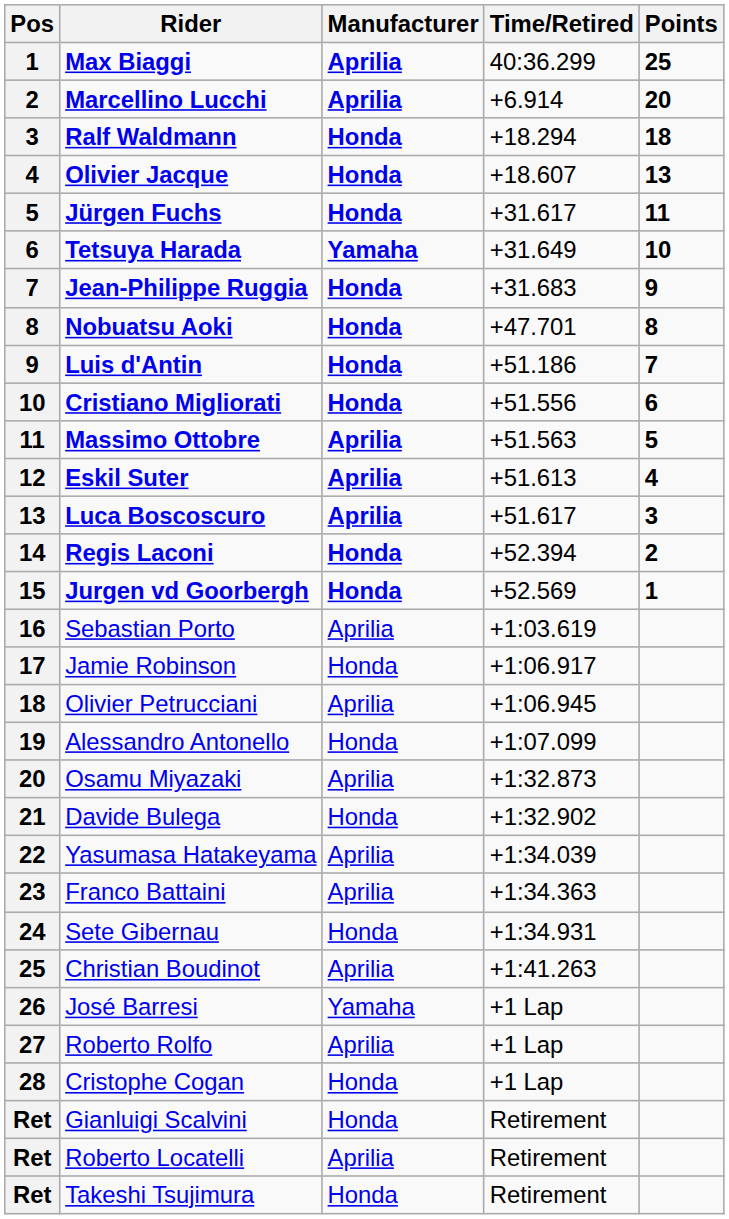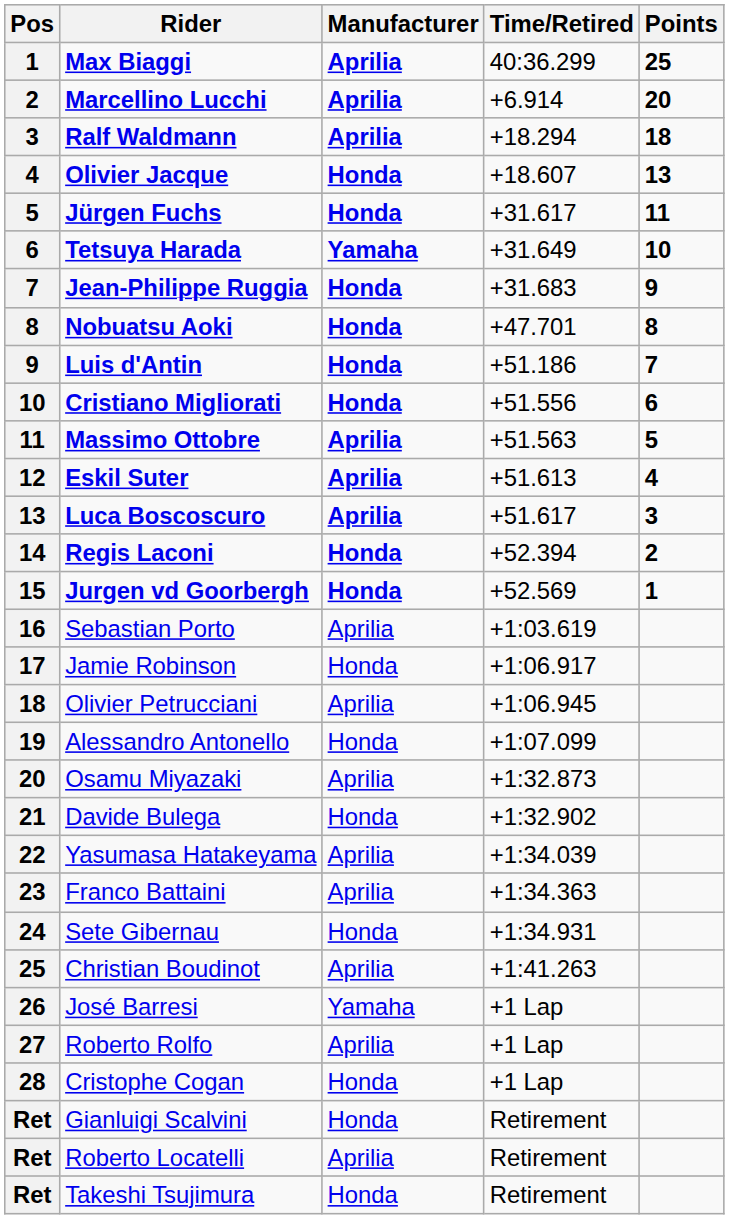 <table class="wikitable" style="font-size: 95%;">
 <tr>
 <th>Pos</th>
 <th>Rider</th>
 <th>Manufacturer</th>
 <th>Time/Retired</th>
 <th>Points</th>
 </tr>
 <tr>
 <th>1</th>
 <td> <strong><a href='#'>Max Biaggi</a></strong></td>
 <td><strong><a href='#'>Aprilia</a></strong></td>
 <td>40:36.299</td>
 <td><strong>25</strong></td>
 </tr>
 <tr>
 <th>2</th>
 <td> <strong><a href='#'>Marcellino Lucchi</a></strong></td>
 <td><strong><a href='#'>Aprilia</a></strong></td>
 <td>+6.914</td>
 <td><strong>20</strong></td>
 </tr>
 <tr>
 <th>3</th>
 <td> <strong><a href='#'>Ralf Waldmann</a></strong></td>
-<td><strong><a href='#'>Honda</a></strong></td>
+<td><strong><a href='#'>Aprilia</a></strong></td>
 <td>+18.294</td>
 <td><strong>18</strong></td>
 </tr>
 <tr>
 <th>4</th>
 <td> <strong><a href='#'>Olivier Jacque</a></strong></td>
 <td><strong><a href='#'>Honda</a></strong></td>
 <td>+18.607</td>
 <td><strong>13</strong></td>
 </tr>
 <tr>
 <th>5</th>
 <td> <strong><a href='#'>Jürgen Fuchs</a></strong></td>
 <td><strong><a href='#'>Honda</a></strong></td>
 <td>+31.617</td>
 <td><strong>11</strong></td>
 </tr>
 <tr>
 <th>6</th>
 <td> <strong><a href='#'>Tetsuya Harada</a></strong></td>
 <td><strong><a href='#'>Yamaha</a></strong></td>
 <td>+31.649</td>
 <td><strong>10</strong></td>
 </tr>
 <tr>
 <th>7</th>
 <td> <strong><a href='#'>Jean-Philippe Ruggia</a></strong></td>
 <td><strong><a href='#'>Honda</a></strong></td>
 <td>+31.683</td>
 <td><strong>9</strong></td>
 </tr>
 <tr>
 <th>8</th>
 <td> <strong><a href='#'>Nobuatsu Aoki</a></strong></td>
 <td><strong><a href='#'>Honda</a></strong></td>
 <td>+47.701</td>
 <td><strong>8</strong></td>
 </tr>
 <tr>
 <th>9</th>
 <td> <strong><a href='#'>Luis d'Antin</a></strong></td>
 <td><strong><a href='#'>Honda</a></strong></td>
 <td>+51.186</td>
 <td><strong>7</strong></td>
 </tr>
 <tr>
 <th>10</th>
 <td> <strong><a href='#'>Cristiano Migliorati</a></strong></td>
 <td><strong><a href='#'>Honda</a></strong></td>
 <td>+51.556</td>
 <td><strong>6</strong></td>
 </tr>
 <tr>
 <th>11</th>
 <td> <strong><a href='#'>Massimo Ottobre</a></strong></td>
 <td><strong><a href='#'>Aprilia</a></strong></td>
 <td>+51.563</td>
 <td><strong>5</strong></td>
 </tr>
 <tr>
 <th>12</th>
 <td> <strong><a href='#'>Eskil Suter</a></strong></td>
 <td><strong><a href='#'>Aprilia</a></strong></td>
 <td>+51.613</td>
 <td><strong>4</strong></td>
 </tr>
 <tr>
 <th>13</th>
 <td> <strong><a href='#'>Luca Boscoscuro</a></strong></td>
 <td><strong><a href='#'>Aprilia</a></strong></td>
 <td>+51.617</td>
 <td><strong>3</strong></td>
 </tr>
 <tr>
 <th>14</th>
 <td> <strong><a href='#'>Regis Laconi</a></strong></td>
 <td><strong><a href='#'>Honda</a></strong></td>
 <td>+52.394</td>
 <td><strong>2</strong></td>
 </tr>
 <tr>
 <th>15</th>
 <td> <strong><a href='#'>Jurgen vd Goorbergh</a></strong></td>
 <td><strong><a href='#'>Honda</a></strong></td>
 <td>+52.569</td>
 <td><strong>1</strong></td>
 </tr>
 <tr>
 <th>16</th>
 <td> <a href='#'>Sebastian Porto</a></td>
 <td><a href='#'>Aprilia</a></td>
 <td>+1:03.619</td>
 <td></td>
 </tr>
 <tr>
 <th>17</th>
 <td> <a href='#'>Jamie Robinson</a></td>
 <td><a href='#'>Honda</a></td>
 <td>+1:06.917</td>
 <td></td>
 </tr>
 <tr>
 <th>18</th>
 <td> <a href='#'>Olivier Petrucciani</a></td>
 <td><a href='#'>Aprilia</a></td>
 <td>+1:06.945</td>
 <td></td>
 </tr>
 <tr>
 <th>19</th>
 <td> <a href='#'>Alessandro Antonello</a></td>
 <td><a href='#'>Honda</a></td>
 <td>+1:07.099</td>
 <td></td>
 </tr>
 <tr>
 <th>20</th>
 <td> <a href='#'>Osamu Miyazaki</a></td>
 <td><a href='#'>Aprilia</a></td>
 <td>+1:32.873</td>
 <td></td>
 </tr>
 <tr>
 <th>21</th>
 <td> <a href='#'>Davide Bulega</a></td>
 <td><a href='#'>Honda</a></td>
 <td>+1:32.902</td>
 <td></td>
 </tr>
 <tr>
 <th>22</th>
 <td> <a href='#'>Yasumasa Hatakeyama</a></td>
 <td><a href='#'>Aprilia</a></td>
 <td>+1:34.039</td>
 <td></td>
 </tr>
 <tr>
 <th>23</th>
 <td> <a href='#'>Franco Battaini</a></td>
 <td><a href='#'>Aprilia</a></td>
 <td>+1:34.363</td>
 <td></td>
 </tr>
 <tr>
 <th>24</th>
 <td> <a href='#'>Sete Gibernau</a></td>
 <td><a href='#'>Honda</a></td>
 <td>+1:34.931</td>
 <td></td>
 </tr>
 <tr>
 <th>25</th>
 <td> <a href='#'>Christian Boudinot</a></td>
 <td><a href='#'>Aprilia</a></td>
 <td>+1:41.263</td>
 <td></td>
 </tr>
 <tr>
 <th>26</th>
 <td> <a href='#'>José Barresi</a></td>
 <td><a href='#'>Yamaha</a></td>
 <td>+1 Lap</td>
 <td></td>
 </tr>
 <tr>
 <th>27</th>
 <td> <a href='#'>Roberto Rolfo</a></td>
 <td><a href='#'>Aprilia</a></td>
 <td>+1 Lap</td>
 <td></td>
 </tr>
 <tr>
 <th>28</th>
 <td> <a href='#'>Cristophe Cogan</a></td>
 <td><a href='#'>Honda</a></td>
 <td>+1 Lap</td>
 <td></td>
 </tr>
 <tr>
 <th>Ret</th>
 <td> <a href='#'>Gianluigi Scalvini</a></td>
 <td><a href='#'>Honda</a></td>
 <td>Retirement</td>
 <td></td>
 </tr>
 <tr>
 <th>Ret</th>
 <td> <a href='#'>Roberto Locatelli</a></td>
 <td><a href='#'>Aprilia</a></td>
 <td>Retirement</td>
 <td></td>
 </tr>
 <tr>
 <th>Ret</th>
 <td> <a href='#'>Takeshi Tsujimura</a></td>
 <td><a href='#'>Honda</a></td>
 <td>Retirement</td>
 <td></td>
 </tr>
 </table>
